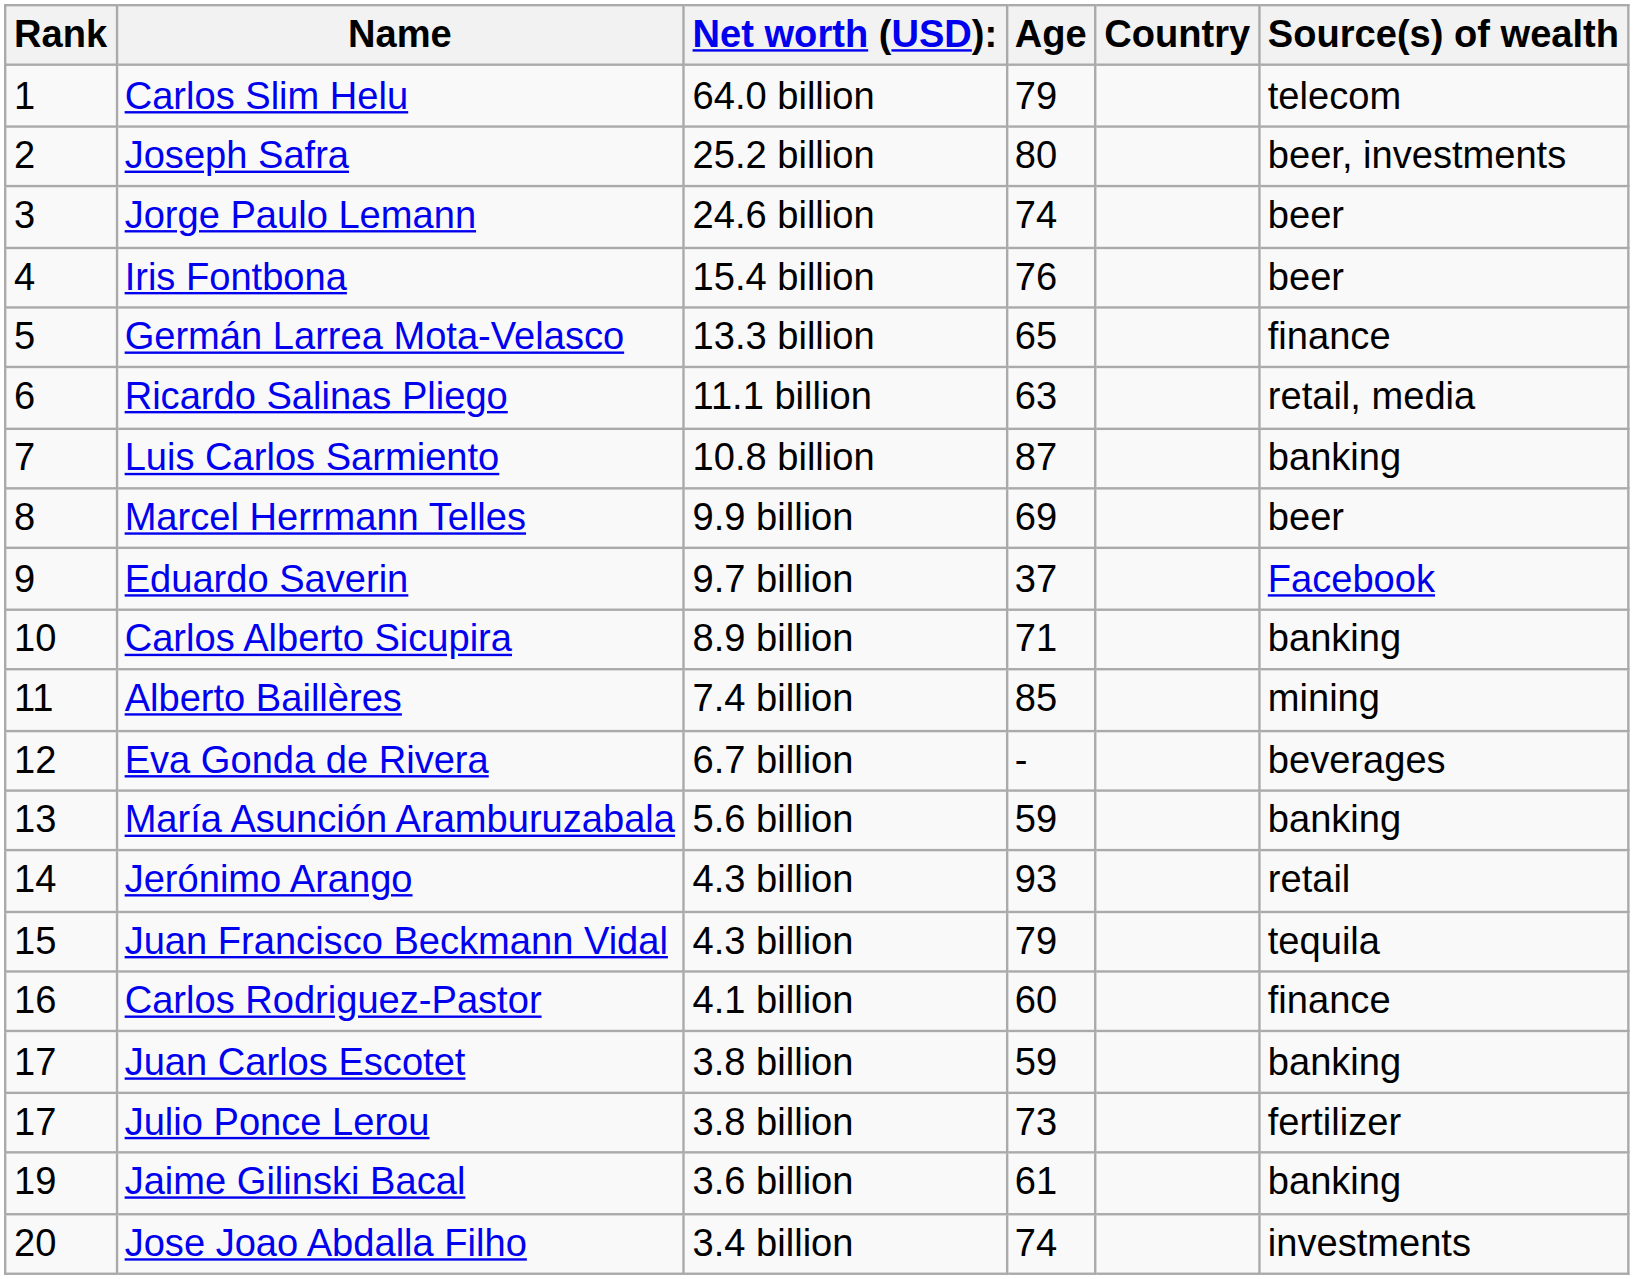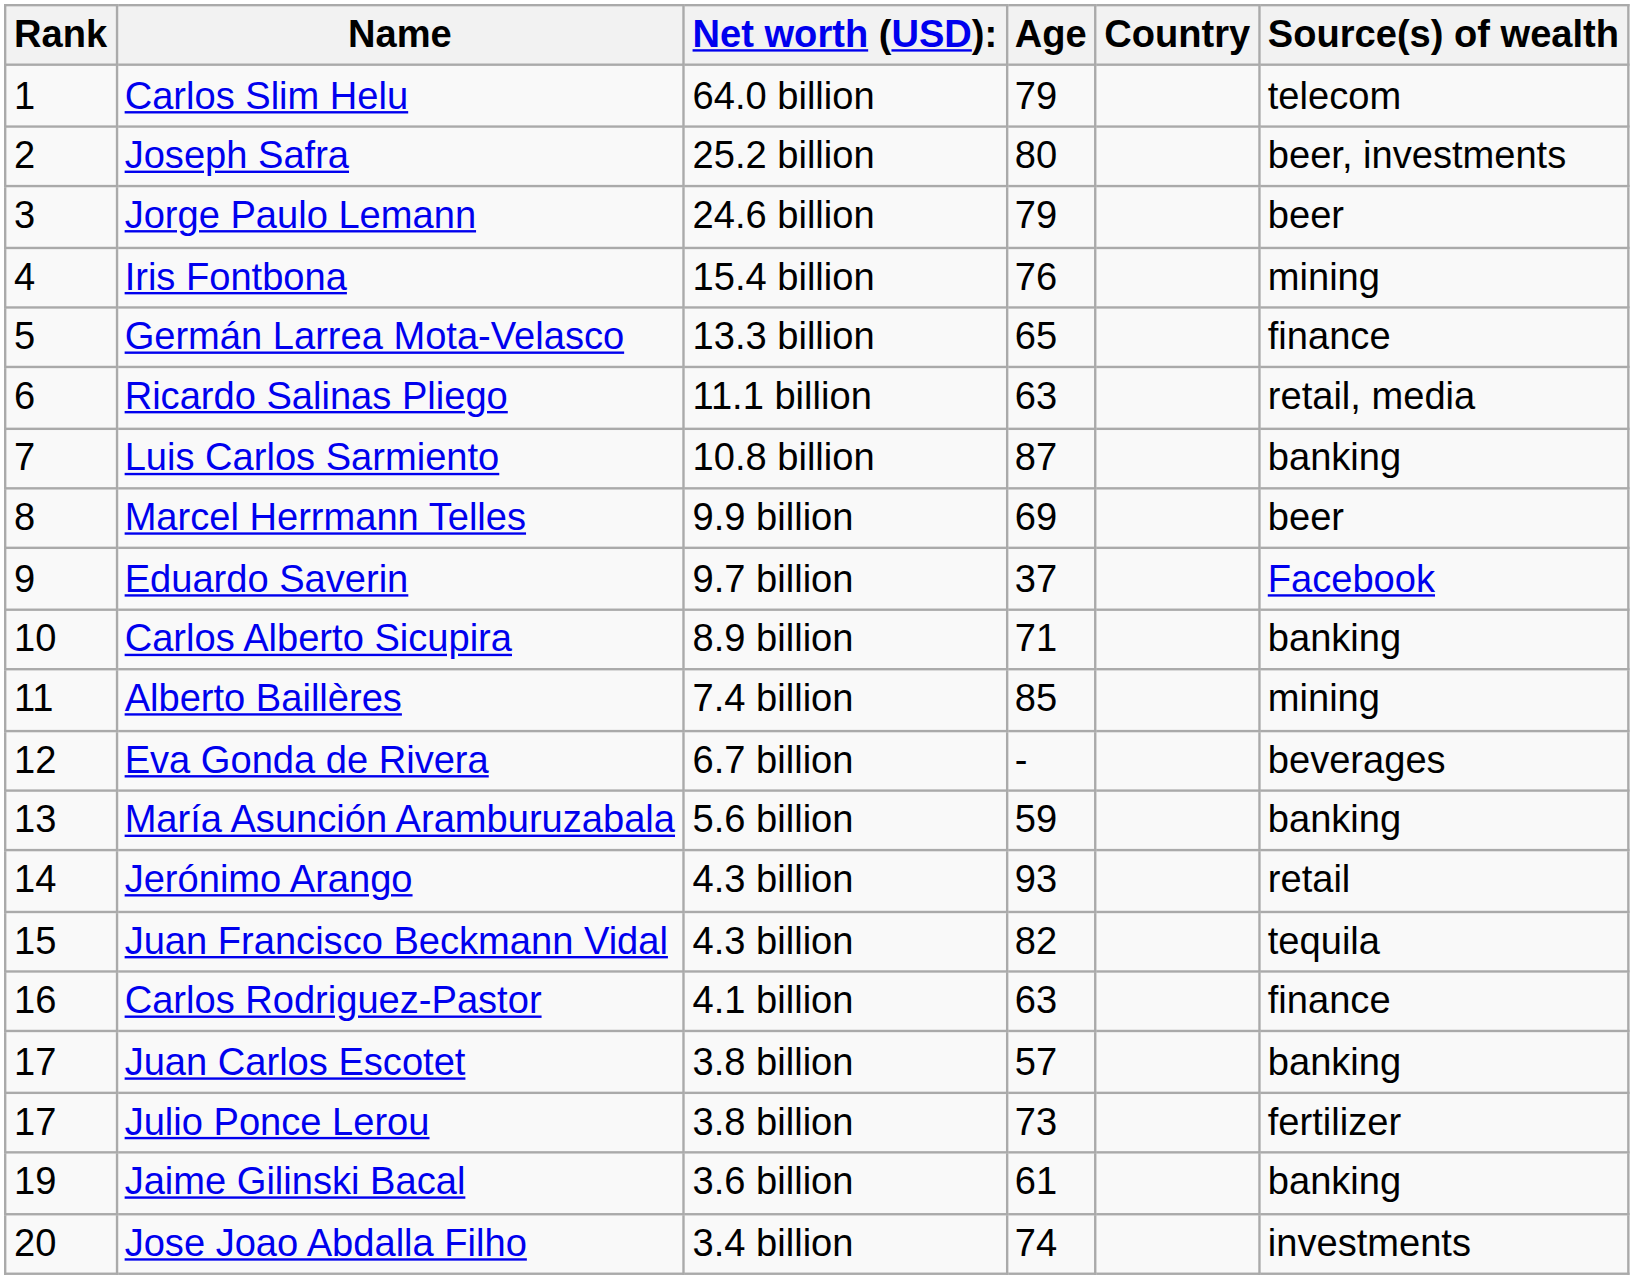 <table class="wikitable sortable">
 <tr>
 <th>Rank</th>
 <th>Name</th>
 <th><a href='#'>Net worth</a> (<a href='#'>USD</a>):</th>
 <th>Age</th>
 <th>Country</th>
 <th>Source(s) of wealth</th>
 </tr>
 <tr>
 <td>1</td>
 <td><a href='#'>Carlos Slim Helu</a></td>
 <td>64.0 billion</td>
 <td>79</td>
 <td></td>
 <td>telecom</td>
 </tr>
 <tr>
 <td>2</td>
 <td><a href='#'>Joseph Safra</a></td>
 <td>25.2 billion</td>
 <td>80</td>
 <td></td>
 <td>beer, investments</td>
 </tr>
 <tr>
 <td>3</td>
 <td><a href='#'>Jorge Paulo Lemann</a></td>
 <td>24.6 billion</td>
-<td>74</td>
+<td>79</td>
 <td></td>
 <td>beer</td>
 </tr>
 <tr>
 <td>4</td>
 <td><a href='#'>Iris Fontbona</a></td>
 <td>15.4 billion</td>
 <td>76</td>
 <td></td>
-<td>beer</td>
+<td>mining</td>
 </tr>
 <tr>
 <td>5</td>
 <td><a href='#'>Germán Larrea Mota-Velasco</a></td>
 <td>13.3 billion</td>
 <td>65</td>
 <td></td>
 <td>finance</td>
 </tr>
 <tr>
 <td>6</td>
 <td><a href='#'>Ricardo Salinas Pliego</a></td>
 <td>11.1 billion</td>
 <td>63</td>
 <td></td>
 <td>retail, media</td>
 </tr>
 <tr>
 <td>7</td>
 <td><a href='#'>Luis Carlos Sarmiento</a></td>
 <td>10.8 billion</td>
 <td>87</td>
 <td></td>
 <td>banking</td>
 </tr>
 <tr>
 <td>8</td>
 <td><a href='#'>Marcel Herrmann Telles</a></td>
 <td>9.9 billion</td>
 <td>69</td>
 <td></td>
 <td>beer</td>
 </tr>
 <tr>
 <td>9</td>
 <td><a href='#'>Eduardo Saverin</a></td>
 <td>9.7 billion</td>
 <td>37</td>
 <td></td>
 <td><a href='#'>Facebook</a></td>
 </tr>
 <tr>
 <td>10</td>
 <td><a href='#'>Carlos Alberto Sicupira</a></td>
 <td>8.9 billion</td>
 <td>71</td>
 <td></td>
 <td>banking</td>
 </tr>
 <tr>
 <td>11</td>
 <td><a href='#'>Alberto Baillères</a></td>
 <td>7.4 billion</td>
 <td>85</td>
 <td></td>
 <td>mining</td>
 </tr>
 <tr>
 <td>12</td>
 <td><a href='#'>Eva Gonda de Rivera</a></td>
 <td>6.7 billion</td>
 <td>-</td>
 <td></td>
 <td>beverages</td>
 </tr>
 <tr>
 <td>13</td>
 <td><a href='#'>María Asunción Aramburuzabala</a></td>
 <td>5.6 billion</td>
 <td>59</td>
 <td></td>
 <td>banking</td>
 </tr>
 <tr>
 <td>14</td>
 <td><a href='#'>Jerónimo Arango</a></td>
 <td>4.3 billion</td>
 <td>93</td>
 <td></td>
 <td>retail</td>
 </tr>
 <tr>
 <td>15</td>
 <td><a href='#'>Juan Francisco Beckmann Vidal</a></td>
 <td>4.3 billion</td>
-<td>79</td>
+<td>82</td>
 <td></td>
 <td>tequila</td>
 </tr>
 <tr>
 <td>16</td>
 <td><a href='#'>Carlos Rodriguez-Pastor</a></td>
 <td>4.1 billion</td>
-<td>60</td>
+<td>63</td>
 <td></td>
 <td>finance</td>
 </tr>
 <tr>
 <td>17</td>
 <td><a href='#'>Juan Carlos Escotet</a></td>
 <td>3.8 billion</td>
-<td>59</td>
+<td>57</td>
 <td></td>
 <td>banking</td>
 </tr>
 <tr>
 <td>17</td>
 <td><a href='#'>Julio Ponce Lerou</a></td>
 <td>3.8 billion</td>
 <td>73</td>
 <td></td>
 <td>fertilizer</td>
 </tr>
 <tr>
 <td>19</td>
 <td><a href='#'>Jaime Gilinski Bacal</a></td>
 <td>3.6 billion</td>
 <td>61</td>
 <td></td>
 <td>banking</td>
 </tr>
 <tr>
 <td>20</td>
 <td><a href='#'>Jose Joao Abdalla Filho</a></td>
 <td>3.4 billion</td>
 <td>74</td>
 <td></td>
 <td>investments</td>
 </tr>
 </table>
